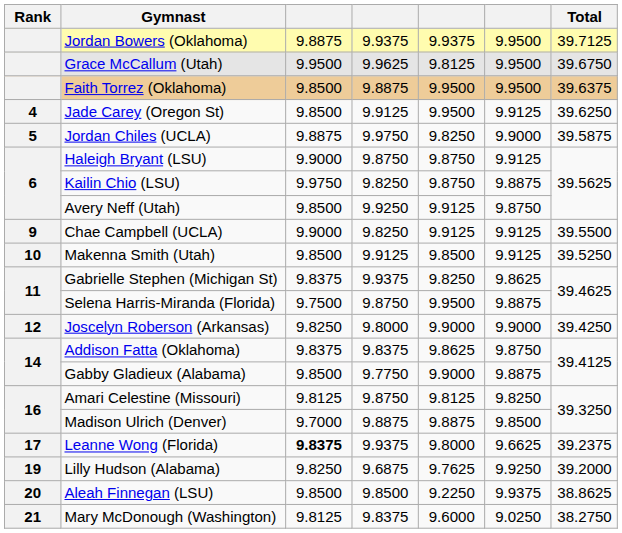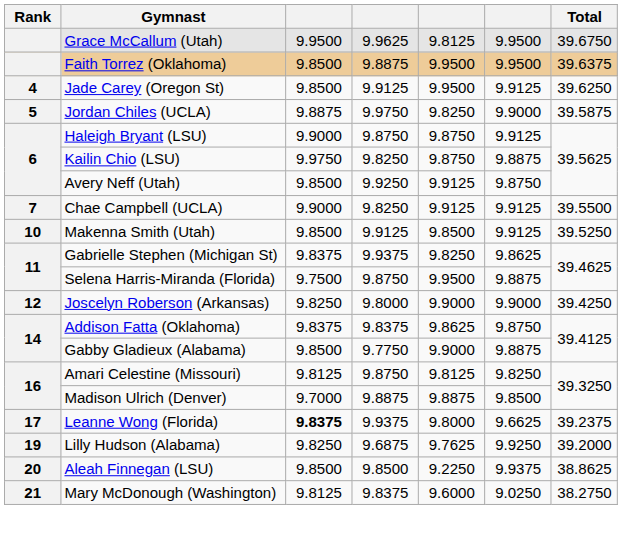 <table class="wikitable sortable" style="text-align:center; font-size:95%">
 <tr>
 <th scope="col" style="width:50px;">Rank</th>
 <th scope="col" style="width:220px;">Gymnast</th>
 <th scope="col" style="width:60px;"></th>
 <th scope="col" style="width:60px;"></th>
 <th scope="col" style="width:60px;"></th>
 <th scope="col" style="width:60px;"></th>
 <th scope="col" style="width:60px;">Total</th>
-</tr>
-<tr style="background:#fffcaf;">
-<th scope="row" style="text-align:center"></th>
-<td style="text-align:left;"><a href='#'>Jordan Bowers</a> (Oklahoma)</td>
-<td>9.8875</td>
-<td>9.9375</td>
-<td>9.9375</td>
-<td>9.9500</td>
-<td>39.7125</td>
 </tr>
 <tr style="background:#e5e5e5;">
 <th scope="row" style="text-align:center"></th>
 <td style="text-align:left;"><a href='#'>Grace McCallum</a> (Utah)</td>
 <td>9.9500</td>
 <td>9.9625</td>
 <td>9.8125</td>
 <td>9.9500</td>
 <td>39.6750</td>
 </tr>
 <tr style="background:#ec9;">
 <th scope="row" style="text-align:center"></th>
 <td style="text-align:left;"><a href='#'>Faith Torrez</a> (Oklahoma)</td>
 <td>9.8500</td>
 <td>9.8875</td>
 <td>9.9500</td>
 <td>9.9500</td>
 <td>39.6375</td>
 </tr>
 <tr>
 <th>4</th>
 <td style="text-align:left;"><a href='#'>Jade Carey</a> (Oregon St)</td>
 <td>9.8500</td>
 <td>9.9125</td>
 <td>9.9500</td>
 <td>9.9125</td>
 <td>39.6250</td>
 </tr>
 <tr>
 <th>5</th>
 <td style="text-align:left;"><a href='#'>Jordan Chiles</a> (UCLA)</td>
 <td>9.8875</td>
 <td>9.9750</td>
 <td>9.8250</td>
 <td>9.9000</td>
 <td>39.5875</td>
 </tr>
 <tr>
 <th rowspan="3">6</th>
 <td style="text-align:left;"><a href='#'>Haleigh Bryant</a> (LSU)</td>
 <td>9.9000</td>
 <td>9.8750</td>
 <td>9.8750</td>
 <td>9.9125</td>
 <td rowspan="3">39.5625</td>
 </tr>
 <tr>
 <td style="text-align:left;"><a href='#'>Kailin Chio</a> (LSU)</td>
 <td>9.9750</td>
 <td>9.8250</td>
 <td>9.8750</td>
 <td>9.8875</td>
 </tr>
 <tr>
 <td style="text-align:left;">Avery Neff (Utah)</td>
 <td>9.8500</td>
 <td>9.9250</td>
 <td>9.9125</td>
 <td>9.8750</td>
 </tr>
 <tr>
-<th>9</th>
+<th>7</th>
 <td style="text-align:left;">Chae Campbell (UCLA)</td>
 <td>9.9000</td>
 <td>9.8250</td>
 <td>9.9125</td>
 <td>9.9125</td>
 <td>39.5500</td>
 </tr>
 <tr>
 <th>10</th>
 <td style="text-align:left;">Makenna Smith (Utah)</td>
 <td>9.8500</td>
 <td>9.9125</td>
 <td>9.8500</td>
 <td>9.9125</td>
 <td>39.5250</td>
 </tr>
 <tr>
 <th rowspan="2">11</th>
 <td style="text-align:left;">Gabrielle Stephen (Michigan St)</td>
 <td>9.8375</td>
 <td>9.9375</td>
 <td>9.8250</td>
 <td>9.8625</td>
 <td rowspan="2">39.4625</td>
 </tr>
 <tr>
 <td style="text-align:left;">Selena Harris-Miranda (Florida)</td>
 <td>9.7500</td>
 <td>9.8750</td>
 <td>9.9500</td>
 <td>9.8875</td>
 </tr>
 <tr>
 <th>12</th>
 <td style="text-align:left;"><a href='#'>Joscelyn Roberson</a> (Arkansas)</td>
 <td>9.8250</td>
 <td>9.8000</td>
 <td>9.9000</td>
 <td>9.9000</td>
 <td>39.4250</td>
 </tr>
 <tr>
 <th rowspan="2">14</th>
 <td style="text-align:left;"><a href='#'>Addison Fatta</a> (Oklahoma)</td>
 <td>9.8375</td>
 <td>9.8375</td>
 <td>9.8625</td>
 <td>9.8750</td>
 <td rowspan="2">39.4125</td>
 </tr>
 <tr>
 <td style="text-align:left;">Gabby Gladieux (Alabama)</td>
 <td>9.8500</td>
 <td>9.7750</td>
 <td>9.9000</td>
 <td>9.8875</td>
 </tr>
 <tr>
 <th rowspan="2">16</th>
 <td style="text-align:left;">Amari Celestine (Missouri)</td>
 <td>9.8125</td>
 <td>9.8750</td>
 <td>9.8125</td>
 <td>9.8250</td>
 <td rowspan="2">39.3250</td>
 </tr>
 <tr>
 <td style="text-align:left;">Madison Ulrich (Denver)</td>
 <td>9.7000</td>
 <td>9.8875</td>
 <td>9.8875</td>
 <td>9.8500</td>
 </tr>
 <tr>
 <th>17</th>
 <td style="text-align:left;"><a href='#'>Leanne Wong</a> (Florida)</td>
 <td><strong>9.8375</strong></td>
 <td>9.9375</td>
 <td>9.8000</td>
 <td>9.6625</td>
 <td>39.2375</td>
 </tr>
 <tr>
 <th>19</th>
 <td style="text-align:left;">Lilly Hudson (Alabama)</td>
 <td>9.8250</td>
 <td>9.6875</td>
 <td>9.7625</td>
 <td>9.9250</td>
 <td>39.2000</td>
 </tr>
 <tr>
 <th>20</th>
 <td style="text-align:left;"><a href='#'>Aleah Finnegan</a> (LSU)</td>
 <td>9.8500</td>
 <td>9.8500</td>
 <td>9.2250</td>
 <td>9.9375</td>
 <td>38.8625</td>
 </tr>
 <tr>
 <th>21</th>
 <td style="text-align:left;">Mary McDonough (Washington)</td>
 <td>9.8125</td>
 <td>9.8375</td>
 <td>9.6000</td>
 <td>9.0250</td>
 <td>38.2750</td>
 </tr>
 </table>
